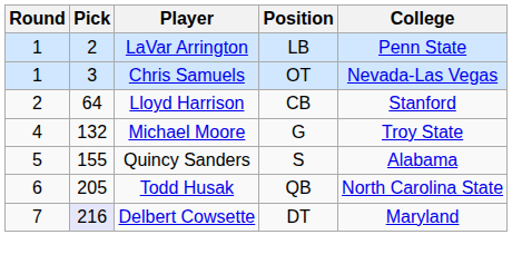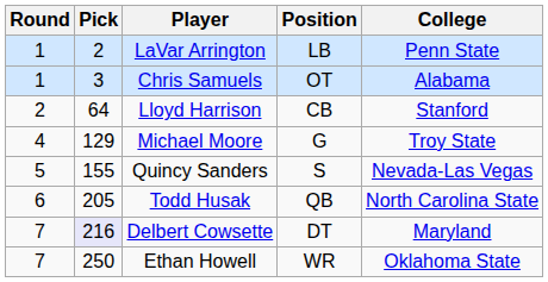 <table class="wikitable sortable sortable"  style="text-align:center;">
 <tr>
 <th>Round</th>
 <th>Pick</th>
 <th>Player</th>
 <th>Position</th>
 <th>College</th>
 </tr>
 <tr style="background:#d0e7ff;">
 <td>1</td>
 <td>2</td>
 <td><a href='#'>LaVar Arrington</a></td>
 <td>LB</td>
 <td><a href='#'>Penn State</a></td>
 </tr>
 <tr style="background:#d0e7ff;">
 <td>1</td>
 <td>3</td>
 <td><a href='#'>Chris Samuels</a></td>
 <td>OT</td>
-<td><a href='#'>Nevada-Las Vegas</a></td>
+<td><a href='#'>Alabama</a></td>
 </tr>
 <tr>
 <td>2</td>
 <td>64</td>
 <td><a href='#'>Lloyd Harrison</a></td>
 <td>CB</td>
 <td><a href='#'>Stanford</a></td>
 </tr>
 <tr>
 <td>4</td>
-<td>132</td>
+<td>129</td>
 <td><a href='#'>Michael Moore</a></td>
 <td>G</td>
 <td><a href='#'>Troy State</a></td>
 </tr>
 <tr>
 <td>5</td>
 <td>155</td>
 <td>Quincy Sanders</td>
 <td>S</td>
-<td><a href='#'>Alabama</a></td>
+<td><a href='#'>Nevada-Las Vegas</a></td>
 </tr>
 <tr>
 <td>6</td>
 <td>205</td>
 <td><a href='#'>Todd Husak</a></td>
 <td>QB</td>
 <td><a href='#'>North Carolina State</a></td>
 </tr>
 <tr>
 <td>7</td>
 <td style="background: lavender;">216</td>
 <td><a href='#'>Delbert Cowsette</a></td>
 <td>DT</td>
 <td><a href='#'>Maryland</a></td>
 </tr>
+<tr>
+<td>7</td>
+<td>250</td>
+<td>Ethan Howell</td>
+<td>WR</td>
+<td><a href='#'>Oklahoma State</a></td>
+</tr>
 </table>
